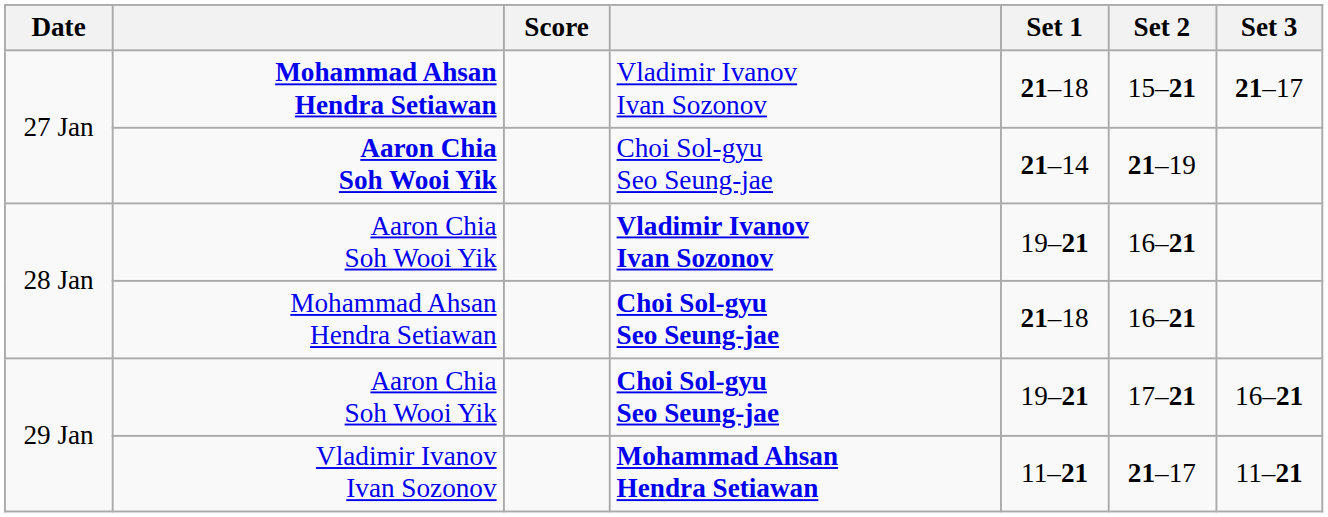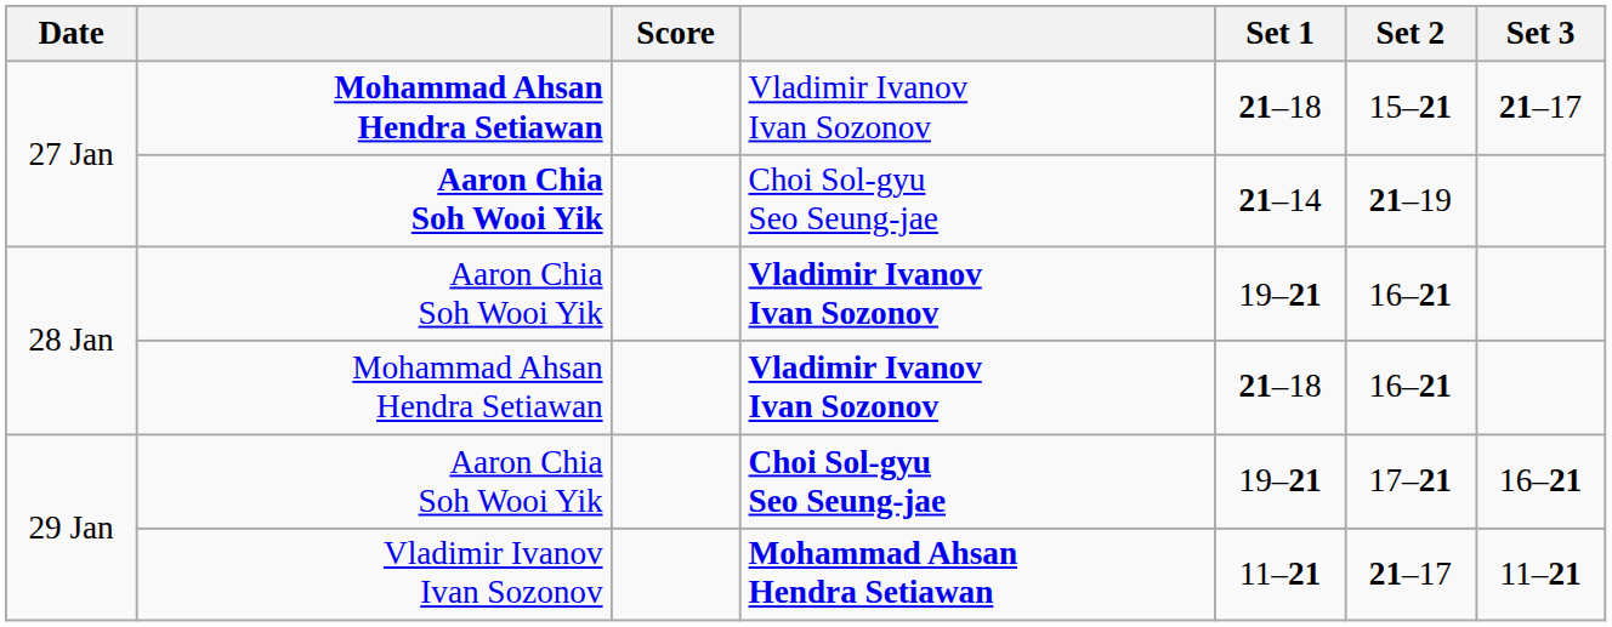 <table class="wikitable" style="font-size:90%; text-align:center">
 <tr>
 <th width="50">Date</th>
 <th width="200"></th>
 <th width="50">Score</th>
 <th width="200"></th>
 <th width="50">Set 1</th>
 <th width="50">Set 2</th>
 <th width="50">Set 3</th>
 </tr>
 <tr>
 <td rowspan="2">27 Jan</td>
 <td align="right"><strong><a href='#'>Mohammad Ahsan</a> <br> <a href='#'>Hendra Setiawan</a> </strong></td>
 <td></td>
 <td align="left"> <a href='#'>Vladimir Ivanov</a><br> <a href='#'>Ivan Sozonov</a></td>
 <td><strong>21</strong>–18</td>
 <td>15–<strong>21</strong></td>
 <td><strong>21</strong>–17</td>
 </tr>
 <tr>
 <td align="right"><strong><a href='#'>Aaron Chia</a> <br><a href='#'>Soh Wooi Yik</a> </strong></td>
 <td></td>
 <td align="left"> <a href='#'>Choi Sol-gyu</a><br> <a href='#'>Seo Seung-jae</a></td>
 <td><strong>21</strong>–14</td>
 <td><strong>21</strong>–19</td>
 <td></td>
 </tr>
 <tr>
 <td rowspan="2">28 Jan</td>
 <td align="right"><a href='#'>Aaron Chia</a> <br><a href='#'>Soh Wooi Yik</a> </td>
 <td></td>
 <td align="left"><strong> <a href='#'>Vladimir Ivanov</a><br> <a href='#'>Ivan Sozonov</a></strong></td>
 <td>19–<strong>21</strong></td>
 <td>16–<strong>21</strong></td>
 <td></td>
 </tr>
 <tr>
 <td align="right"><a href='#'>Mohammad Ahsan</a> <br><a href='#'>Hendra Setiawan</a> </td>
 <td></td>
-<td align="left"><strong> <a href='#'>Choi Sol-gyu</a><br> <a href='#'>Seo Seung-jae</a></strong></td>
+<td align="left"><strong> <a href='#'>Vladimir Ivanov</a><br> <a href='#'>Ivan Sozonov</a></strong></td>
 <td><strong>21</strong>–18</td>
 <td>16–<strong>21</strong></td>
 <td></td>
 </tr>
 <tr>
 <td rowspan="2">29 Jan</td>
 <td align="right"><a href='#'>Aaron Chia</a> <br><a href='#'>Soh Wooi Yik</a> </td>
 <td></td>
 <td align="left"><strong> <a href='#'>Choi Sol-gyu</a><br> <a href='#'>Seo Seung-jae</a></strong></td>
 <td>19–<strong>21</strong></td>
 <td>17–<strong>21</strong></td>
 <td>16–<strong>21</strong></td>
 </tr>
 <tr>
 <td align="right"><a href='#'>Vladimir Ivanov</a> <br><a href='#'>Ivan Sozonov</a> </td>
 <td></td>
 <td align="left"><strong> <a href='#'>Mohammad Ahsan</a><br> <a href='#'>Hendra Setiawan</a></strong></td>
 <td>11–<strong>21</strong></td>
 <td><strong>21</strong>–17</td>
 <td>11–<strong>21</strong></td>
 </tr>
 </table>
